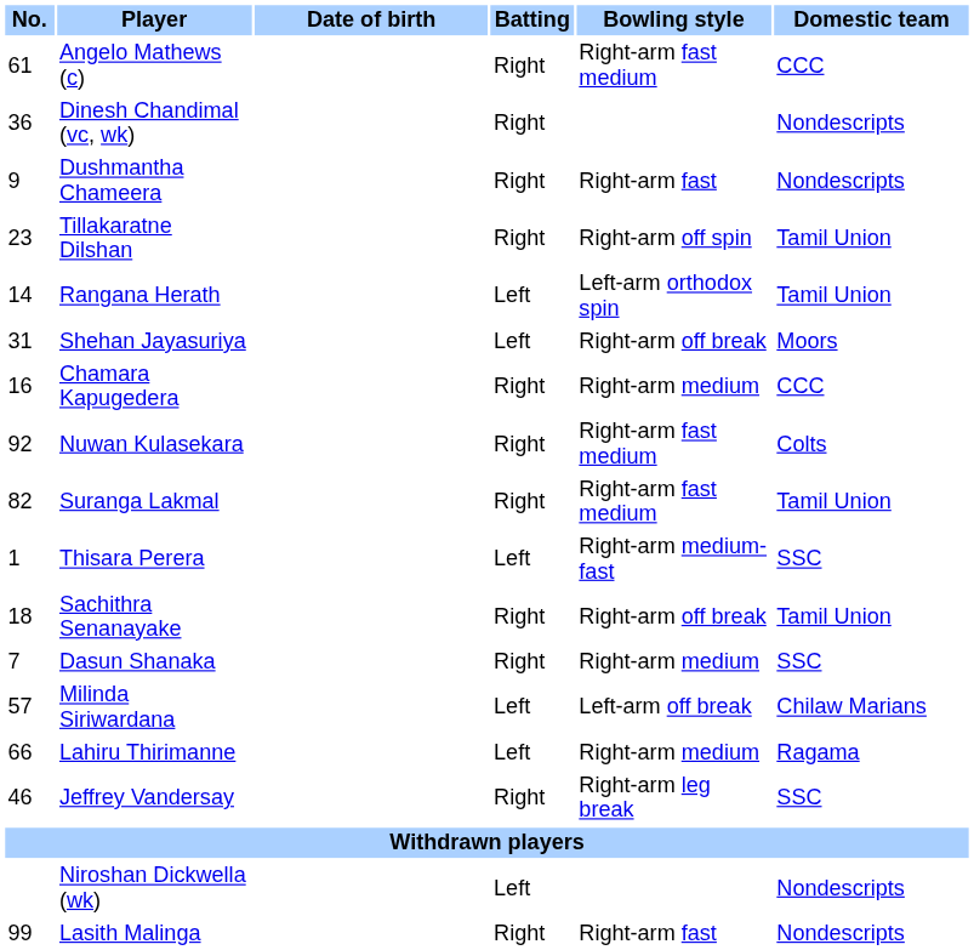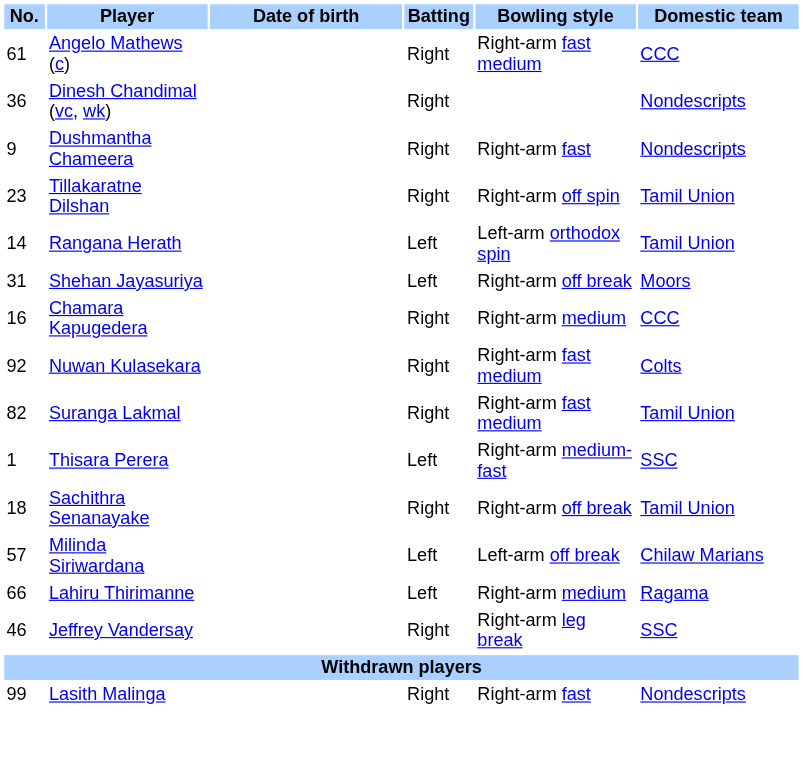 <table class="sortable" style="width:80%;" border="0" cellspacing="2" cellpadding="2">
 <tr style="background:#aad0ff;">
 <th scope="col" width="5%">No.</th>
 <th width=20%>Player</th>
 <th width=24%>Date of birth</th>
 <th width=6%>Batting</th>
 <th width=20%>Bowling style</th>
 <th width=20%>Domestic team</th>
 </tr>
 <tr>
 <td>61</td>
 <td><a href='#'>Angelo Mathews</a> (<a href='#'>c</a>)</td>
 <td></td>
 <td>Right</td>
 <td>Right-arm <a href='#'>fast medium</a></td>
 <td><a href='#'>CCC</a></td>
 </tr>
 <tr>
 <td>36</td>
 <td><a href='#'>Dinesh Chandimal</a> (<a href='#'>vc</a>, <a href='#'>wk</a>)</td>
 <td></td>
 <td>Right</td>
 <td></td>
 <td><a href='#'>Nondescripts</a></td>
 </tr>
 <tr>
 <td>9</td>
 <td><a href='#'>Dushmantha Chameera</a></td>
 <td></td>
 <td>Right</td>
 <td>Right-arm <a href='#'>fast</a></td>
 <td><a href='#'>Nondescripts</a></td>
 </tr>
 <tr>
 <td>23</td>
 <td><a href='#'>Tillakaratne Dilshan</a></td>
 <td></td>
 <td>Right</td>
 <td>Right-arm <a href='#'>off spin</a></td>
 <td><a href='#'>Tamil Union</a></td>
 </tr>
 <tr>
 <td>14</td>
 <td><a href='#'>Rangana Herath</a></td>
 <td></td>
 <td>Left</td>
 <td>Left-arm  <a href='#'>orthodox spin</a></td>
 <td><a href='#'>Tamil Union</a></td>
 </tr>
 <tr>
 <td>31</td>
 <td><a href='#'>Shehan Jayasuriya</a></td>
 <td></td>
 <td>Left</td>
 <td>Right-arm <a href='#'>off break</a></td>
 <td><a href='#'>Moors</a></td>
 </tr>
 <tr>
 <td>16</td>
 <td><a href='#'>Chamara Kapugedera</a></td>
 <td></td>
 <td>Right</td>
 <td>Right-arm <a href='#'>medium</a></td>
 <td><a href='#'>CCC</a></td>
 </tr>
 <tr>
 <td>92</td>
 <td><a href='#'>Nuwan Kulasekara</a></td>
 <td></td>
 <td>Right</td>
 <td>Right-arm <a href='#'>fast medium</a></td>
 <td><a href='#'>Colts</a></td>
 </tr>
 <tr>
 <td>82</td>
 <td><a href='#'>Suranga Lakmal</a></td>
 <td></td>
 <td>Right</td>
 <td>Right-arm <a href='#'>fast medium</a></td>
 <td><a href='#'>Tamil Union</a></td>
 </tr>
 <tr>
 <td>1</td>
 <td><a href='#'>Thisara Perera</a></td>
 <td></td>
 <td>Left</td>
 <td>Right-arm <a href='#'>medium-fast</a></td>
 <td><a href='#'>SSC</a></td>
 </tr>
 <tr>
 <td>18</td>
 <td><a href='#'>Sachithra Senanayake</a></td>
 <td></td>
 <td>Right</td>
 <td>Right-arm <a href='#'>off break</a></td>
 <td><a href='#'>Tamil Union</a></td>
 </tr>
 <tr>
-<td>7</td>
-<td><a href='#'>Dasun Shanaka</a></td>
-<td></td>
-<td>Right</td>
-<td>Right-arm <a href='#'>medium</a></td>
-<td><a href='#'>SSC</a></td>
-</tr>
-<tr>
 <td>57</td>
 <td><a href='#'>Milinda Siriwardana</a></td>
 <td></td>
 <td>Left</td>
 <td>Left-arm <a href='#'>off break</a></td>
 <td><a href='#'>Chilaw Marians</a></td>
 </tr>
 <tr>
 <td>66</td>
 <td><a href='#'>Lahiru Thirimanne</a></td>
 <td></td>
 <td>Left</td>
 <td>Right-arm <a href='#'>medium</a></td>
 <td><a href='#'>Ragama</a></td>
 </tr>
 <tr class=sortbottom>
 <td>46</td>
 <td><a href='#'>Jeffrey Vandersay</a></td>
 <td></td>
 <td>Right</td>
 <td>Right-arm <a href='#'>leg break</a></td>
 <td><a href='#'>SSC</a></td>
 </tr>
 <tr class=sortbottom style="background:#aad0ff;">
 <th colspan=6>Withdrawn players</th>
 </tr>
 <tr>
-<td></td>
-<td><a href='#'>Niroshan Dickwella</a> (<a href='#'>wk</a>)</td>
-<td></td>
-<td>Left</td>
-<td></td>
-<td><a href='#'>Nondescripts</a></td>
-</tr>
-<tr>
 <td>99</td>
 <td><a href='#'>Lasith Malinga</a></td>
 <td></td>
 <td>Right</td>
 <td>Right-arm <a href='#'>fast</a></td>
 <td><a href='#'>Nondescripts</a></td>
 </tr>
 <tr>
 </tr>
 </table>
